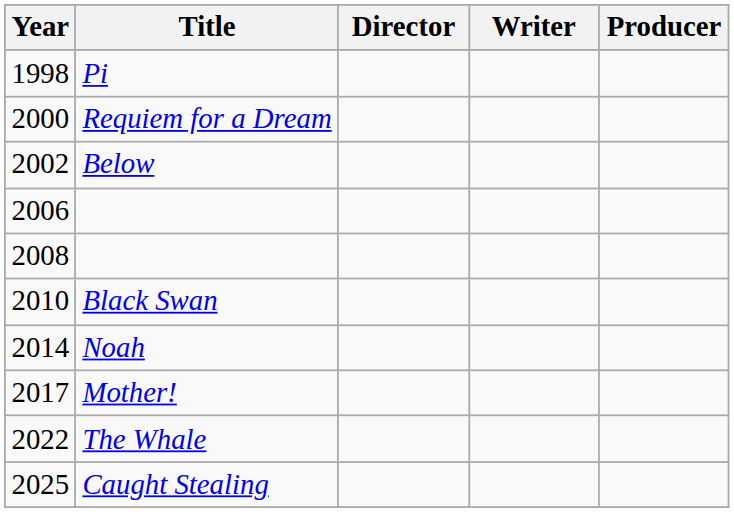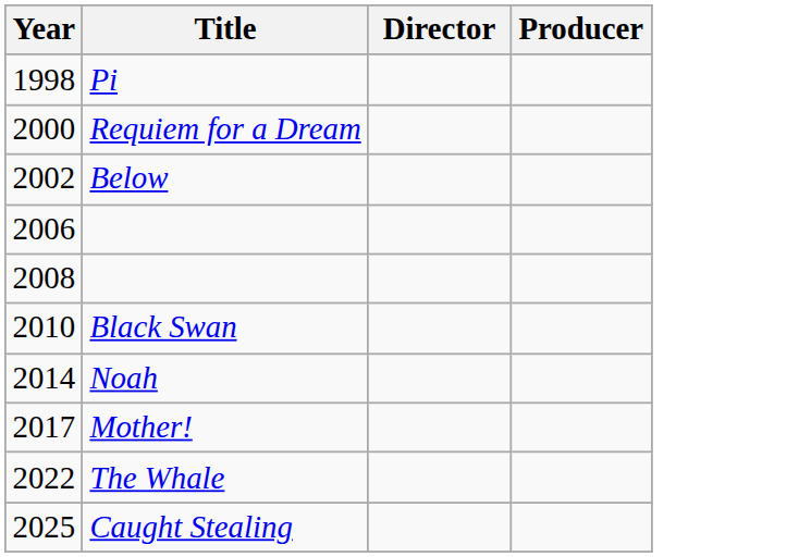 <table class="wikitable">
 <tr>
 <th>Year</th>
 <th>Title</th>
 <th width="65">Director</th>
-<th width="65">Writer</th>
 <th width="65">Producer</th>
 </tr>
 <tr>
 <td>1998</td>
 <td><em><a href='#'>Pi</a></em></td>
-<td></td>
 <td></td>
 <td></td>
 </tr>
 <tr>
 <td>2000</td>
 <td><em><a href='#'>Requiem for a Dream</a></em></td>
 <td></td>
 <td></td>
-<td></td>
 </tr>
 <tr>
 <td>2002</td>
 <td><em><a href='#'>Below</a></em></td>
-<td></td>
 <td></td>
 <td></td>
 </tr>
 <tr>
 <td>2006</td>
 <td><em></em></td>
 <td></td>
 <td></td>
-<td></td>
 </tr>
 <tr>
 <td>2008</td>
 <td><em></em></td>
-<td></td>
 <td></td>
 <td></td>
 </tr>
 <tr>
 <td>2010</td>
 <td><em><a href='#'>Black Swan</a></em></td>
 <td></td>
 <td></td>
-<td></td>
 </tr>
 <tr>
 <td>2014</td>
 <td><em><a href='#'>Noah</a></em></td>
-<td></td>
 <td></td>
 <td></td>
 </tr>
 <tr>
 <td>2017</td>
 <td><em><a href='#'>Mother!</a></em></td>
 <td></td>
 <td></td>
-<td></td>
 </tr>
 <tr>
 <td>2022</td>
 <td><em><a href='#'>The Whale</a></em></td>
-<td></td>
 <td></td>
 <td></td>
 </tr>
 <tr>
 <td>2025</td>
 <td><em><a href='#'>Caught Stealing</a></em></td>
 <td></td>
 <td></td>
-<td></td>
 </tr>
 </table>
